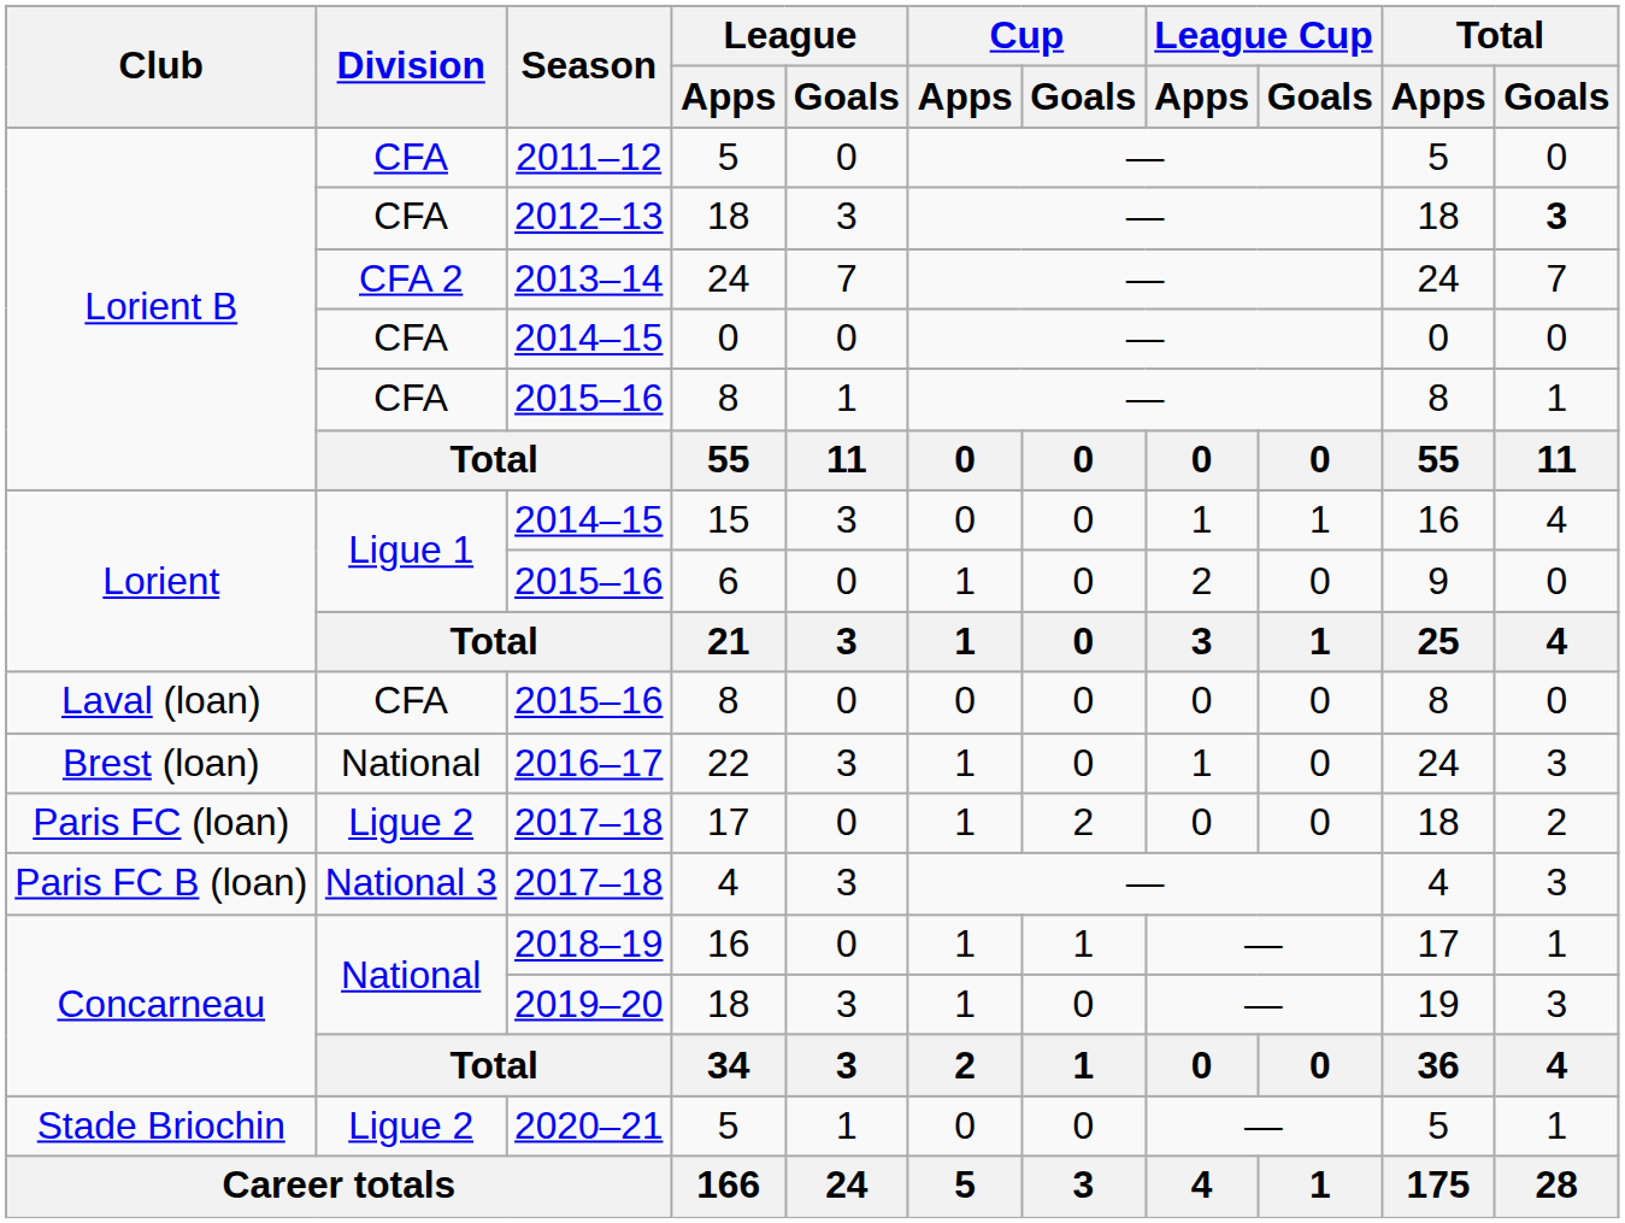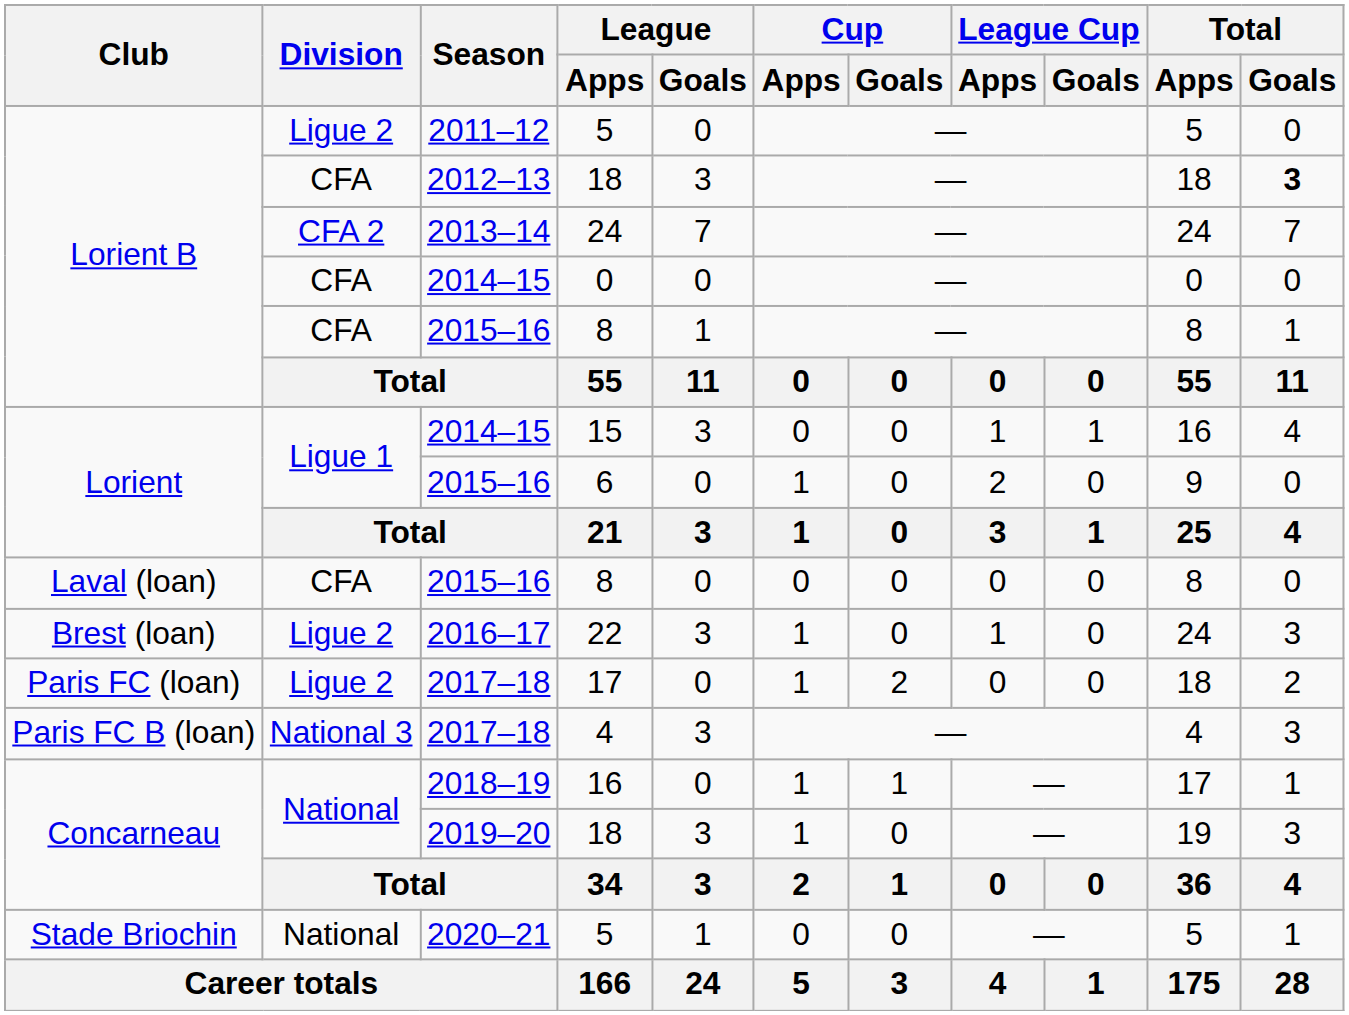 <table class="wikitable" style="text-align:center">
 <tr>
 <th rowspan="2">Club</th>
 <th rowspan="2"><a href='#'>Division</a></th>
 <th rowspan="2">Season</th>
 <th colspan="2">League</th>
 <th colspan="2"><a href='#'>Cup</a></th>
 <th colspan="2"><a href='#'>League Cup</a></th>
 <th colspan="2">Total</th>
 </tr>
 <tr>
 <th>Apps</th>
 <th>Goals</th>
 <th>Apps</th>
 <th>Goals</th>
 <th>Apps</th>
 <th>Goals</th>
 <th>Apps</th>
 <th>Goals</th>
 </tr>
 <tr>
 <td rowspan=6><a href='#'>Lorient B</a></td>
-<td><a href='#'>CFA</a></td>
+<td><a href='#'>Ligue 2</a></td>
 <td><a href='#'>2011–12</a></td>
 <td>5</td>
 <td>0</td>
 <td colspan=4>—</td>
 <td>5</td>
 <td>0</td>
 </tr>
 <tr>
 <td>CFA</td>
 <td><a href='#'>2012–13</a></td>
 <td>18</td>
 <td>3</td>
 <td colspan=4>—</td>
 <td>18</td>
 <td><strong>3</strong></td>
 </tr>
 <tr>
 <td><a href='#'>CFA 2</a></td>
 <td><a href='#'>2013–14</a></td>
 <td>24</td>
 <td>7</td>
 <td colspan=4>—</td>
 <td>24</td>
 <td>7</td>
 </tr>
 <tr>
 <td>CFA</td>
 <td><a href='#'>2014–15</a></td>
 <td>0</td>
 <td>0</td>
 <td colspan=4>—</td>
 <td>0</td>
 <td>0</td>
 </tr>
 <tr>
 <td>CFA</td>
 <td><a href='#'>2015–16</a></td>
 <td>8</td>
 <td>1</td>
 <td colspan=4>—</td>
 <td>8</td>
 <td>1</td>
 </tr>
 <tr>
 <th colspan=2>Total</th>
 <th>55</th>
 <th>11</th>
 <th>0</th>
 <th>0</th>
 <th>0</th>
 <th>0</th>
 <th>55</th>
 <th>11</th>
 </tr>
 <tr>
 <td rowspan=3><a href='#'>Lorient</a></td>
 <td rowspan=2><a href='#'>Ligue 1</a></td>
 <td><a href='#'>2014–15</a></td>
 <td>15</td>
 <td>3</td>
 <td>0</td>
 <td>0</td>
 <td>1</td>
 <td>1</td>
 <td>16</td>
 <td>4</td>
 </tr>
 <tr>
 <td><a href='#'>2015–16</a></td>
 <td>6</td>
 <td>0</td>
 <td>1</td>
 <td>0</td>
 <td>2</td>
 <td>0</td>
 <td>9</td>
 <td>0</td>
 </tr>
 <tr>
 <th colspan=2>Total</th>
 <th>21</th>
 <th>3</th>
 <th>1</th>
 <th>0</th>
 <th>3</th>
 <th>1</th>
 <th>25</th>
 <th>4</th>
 </tr>
 <tr>
 <td><a href='#'>Laval</a> (loan)</td>
 <td>CFA</td>
 <td><a href='#'>2015–16</a></td>
 <td>8</td>
 <td>0</td>
 <td>0</td>
 <td>0</td>
 <td>0</td>
 <td>0</td>
 <td>8</td>
 <td>0</td>
 </tr>
 <tr>
 <td><a href='#'>Brest</a> (loan)</td>
-<td>National</td>
+<td><a href='#'>Ligue 2</a></td>
 <td><a href='#'>2016–17</a></td>
 <td>22</td>
 <td>3</td>
 <td>1</td>
 <td>0</td>
 <td>1</td>
 <td>0</td>
 <td>24</td>
 <td>3</td>
 </tr>
 <tr>
 <td><a href='#'>Paris FC</a> (loan)</td>
 <td><a href='#'>Ligue 2</a></td>
 <td><a href='#'>2017–18</a></td>
 <td>17</td>
 <td>0</td>
 <td>1</td>
 <td>2</td>
 <td>0</td>
 <td>0</td>
 <td>18</td>
 <td>2</td>
 </tr>
 <tr>
 <td><a href='#'>Paris FC B</a> (loan)</td>
 <td><a href='#'>National 3</a></td>
 <td><a href='#'>2017–18</a></td>
 <td>4</td>
 <td>3</td>
 <td colspan=4>—</td>
 <td>4</td>
 <td>3</td>
 </tr>
 <tr>
 <td rowspan=3><a href='#'>Concarneau</a></td>
 <td rowspan=2><a href='#'>National</a></td>
 <td><a href='#'>2018–19</a></td>
 <td>16</td>
 <td>0</td>
 <td>1</td>
 <td>1</td>
 <td colspan=2>—</td>
 <td>17</td>
 <td>1</td>
 </tr>
 <tr>
 <td><a href='#'>2019–20</a></td>
 <td>18</td>
 <td>3</td>
 <td>1</td>
 <td>0</td>
 <td colspan=2>—</td>
 <td>19</td>
 <td>3</td>
 </tr>
 <tr>
 <th colspan=2>Total</th>
 <th>34</th>
 <th>3</th>
 <th>2</th>
 <th>1</th>
 <th>0</th>
 <th>0</th>
 <th>36</th>
 <th>4</th>
 </tr>
 <tr>
 <td><a href='#'>Stade Briochin</a></td>
-<td><a href='#'>Ligue 2</a></td>
+<td>National</td>
 <td><a href='#'>2020–21</a></td>
 <td>5</td>
 <td>1</td>
 <td>0</td>
 <td>0</td>
 <td colspan=2>—</td>
 <td>5</td>
 <td>1</td>
 </tr>
 <tr>
 <th colspan=3>Career totals</th>
 <th>166</th>
 <th>24</th>
 <th>5</th>
 <th>3</th>
 <th>4</th>
 <th>1</th>
 <th>175</th>
 <th>28</th>
 </tr>
 </table>
